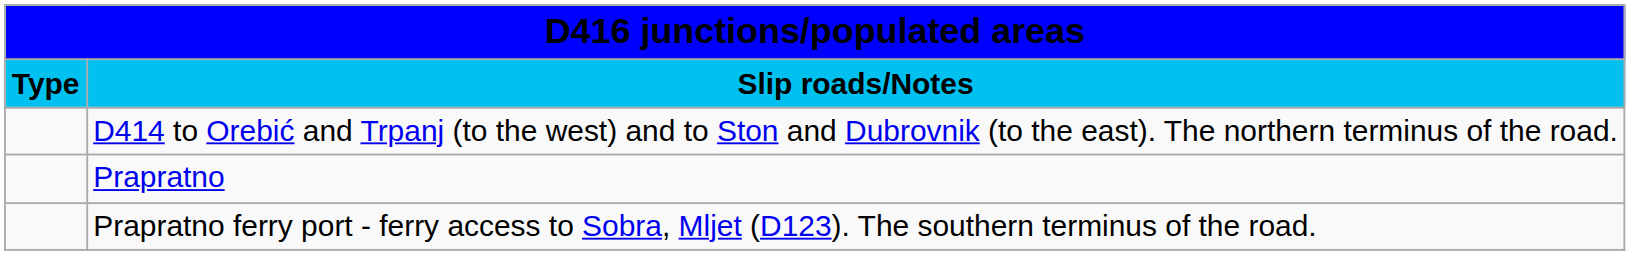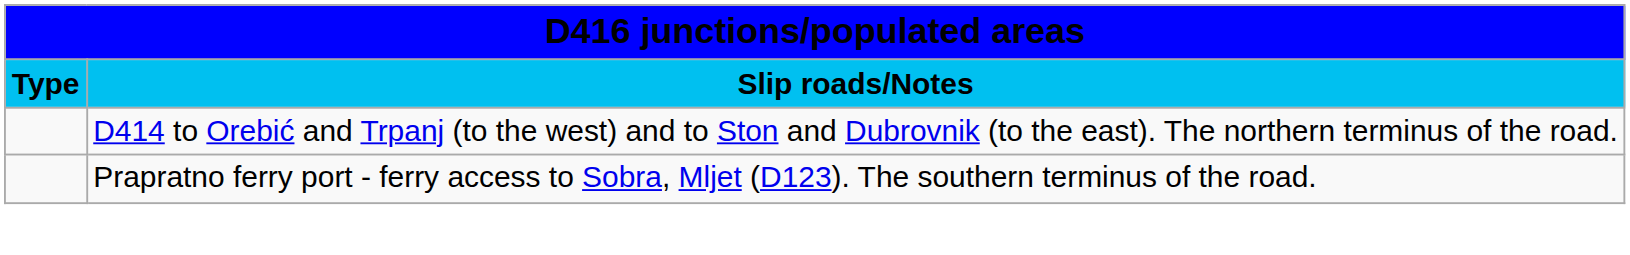 <table class="wikitable">
 <tr>
 <td colspan=2 bgcolor=blue align=center style=margin-top:15><span><big><strong>D416 junctions/populated areas</strong></big></span></td>
 </tr>
 <tr>
 <td align=center bgcolor=00c0f0><strong>Type</strong></td>
 <td align=center bgcolor=00c0f0><strong>Slip roads/Notes</strong></td>
 </tr>
 <tr>
 <td></td>
 <td> <a href='#'>D414</a> to <a href='#'>Orebić</a> and <a href='#'>Trpanj</a> (to the west) and to <a href='#'>Ston</a> and <a href='#'>Dubrovnik</a> (to the east). The northern terminus of the road.</td>
 </tr>
 <tr>
 <td></td>
-<td><a href='#'>Prapratno</a></td>
-</tr>
-<tr>
-<td></td>
 <td>Prapratno ferry port - ferry access to <a href='#'>Sobra</a>, <a href='#'>Mljet</a> (<a href='#'>D123</a>). The southern terminus of the road.</td>
 </tr>
 </table>
